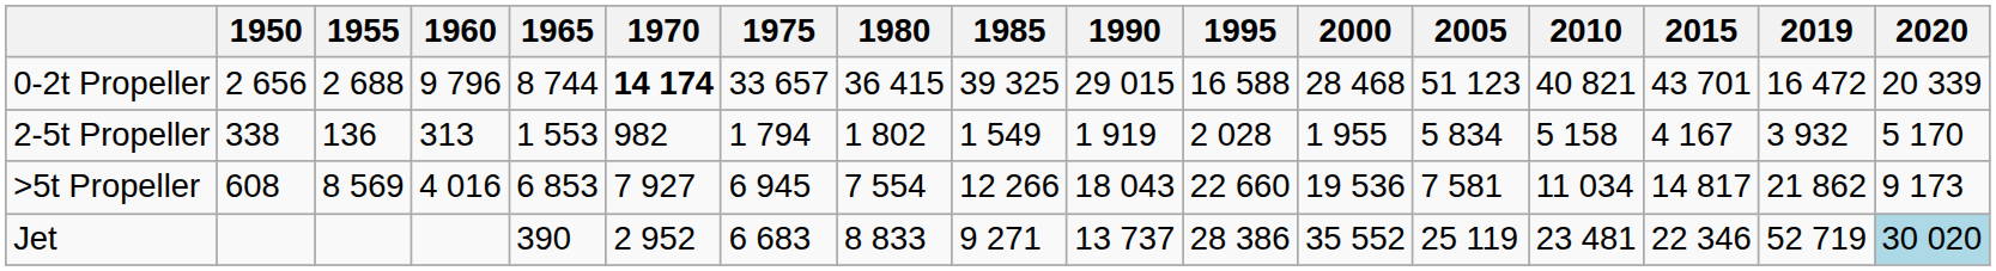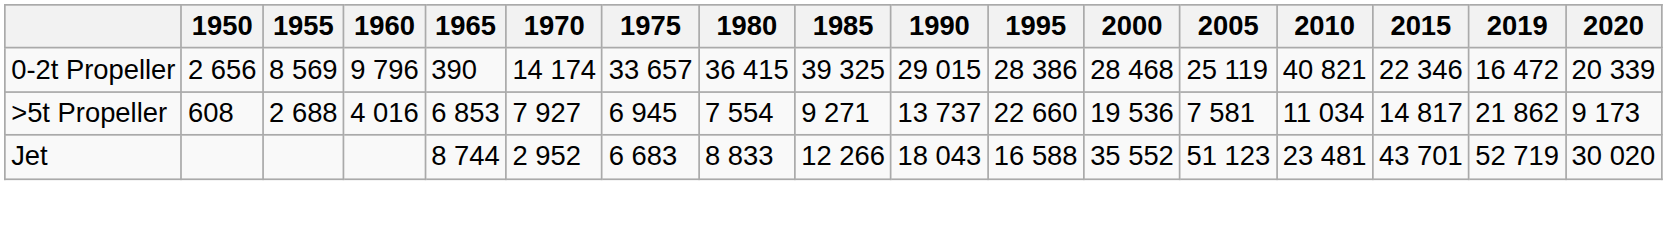 <table class="wikitable">
 <tr>
 <th></th>
 <th>1950</th>
 <th>1955</th>
 <th>1960</th>
 <th>1965</th>
 <th>1970</th>
 <th>1975</th>
 <th>1980</th>
 <th>1985</th>
 <th>1990</th>
 <th>1995</th>
 <th>2000</th>
 <th>2005</th>
 <th>2010</th>
 <th>2015</th>
 <th>2019</th>
 <th>2020</th>
 </tr>
 <tr>
 <td>0-2t Propeller</td>
 <td>2 656</td>
-<td>2 688</td>
+<td>8 569</td>
 <td>9 796</td>
-<td>8 744</td>
-<td><strong>14 174</strong></td>
+<td>390</td>
+<td>14 174</td>
 <td>33 657</td>
 <td>36 415</td>
 <td>39 325</td>
 <td>29 015</td>
-<td>16 588</td>
+<td>28 386</td>
 <td>28 468</td>
-<td>51 123</td>
+<td>25 119</td>
 <td>40 821</td>
-<td>43 701</td>
+<td>22 346</td>
 <td>16 472</td>
 <td>20 339</td>
 </tr>
 <tr>
-<td>2-5t Propeller</td>
-<td>338</td>
-<td>136</td>
-<td>313</td>
-<td>1 553</td>
-<td>982</td>
-<td>1 794</td>
-<td>1 802</td>
-<td>1 549</td>
-<td>1 919</td>
-<td>2 028</td>
-<td>1 955</td>
-<td>5 834</td>
-<td>5 158</td>
-<td>4 167</td>
-<td>3 932</td>
-<td>5 170</td>
-</tr>
-<tr>
 <td>>5t Propeller</td>
 <td>608</td>
-<td>8 569</td>
+<td>2 688</td>
 <td>4 016</td>
 <td>6 853</td>
 <td>7 927</td>
 <td>6 945</td>
 <td>7 554</td>
-<td>12 266</td>
-<td>18 043</td>
+<td>9 271</td>
+<td>13 737</td>
 <td>22 660</td>
 <td>19 536</td>
 <td>7 581</td>
 <td>11 034</td>
 <td>14 817</td>
 <td>21 862</td>
 <td>9 173</td>
 </tr>
 <tr>
 <td>Jet</td>
 <td></td>
 <td></td>
 <td></td>
-<td>390</td>
+<td>8 744</td>
 <td>2 952</td>
 <td>6 683</td>
 <td>8 833</td>
-<td>9 271</td>
-<td>13 737</td>
-<td>28 386</td>
+<td>12 266</td>
+<td>18 043</td>
+<td>16 588</td>
 <td>35 552</td>
-<td>25 119</td>
+<td>51 123</td>
 <td>23 481</td>
-<td>22 346</td>
+<td>43 701</td>
 <td>52 719</td>
-<td style="background: lightblue;">30 020</td>
+<td>30 020</td>
 </tr>
 </table>
